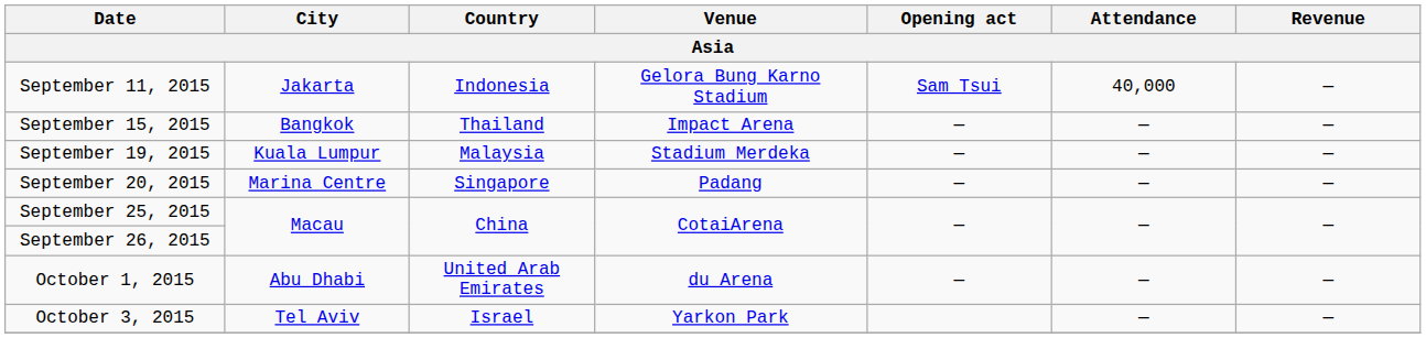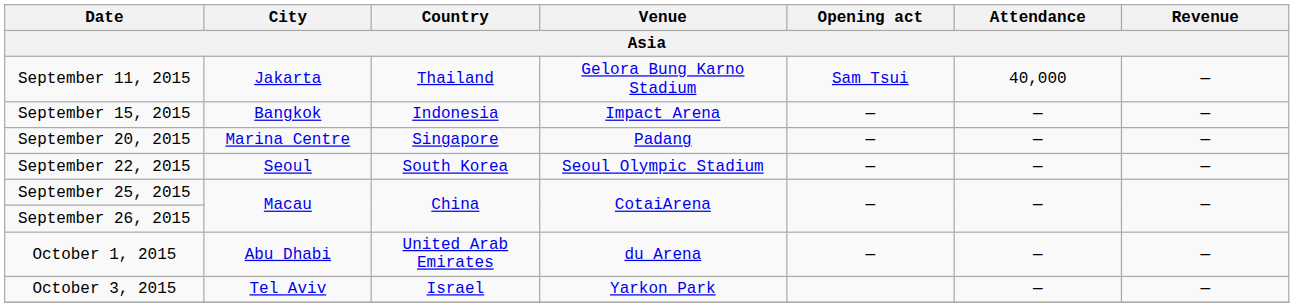 <table class="wikitable" style="text-align:center;">
 <tr>
 <th scope="col" style="width:12em;">Date</th>
 <th scope="col" style="width:10em;">City</th>
 <th scope="col" style="width:10em;">Country</th>
 <th scope="col" style="width:15em;">Venue</th>
 <th scope="col" style="width:10em;">Opening act</th>
 <th scope="col" style="width:10em;">Attendance</th>
 <th scope="col" style="width:10em;">Revenue</th>
 </tr>
 <tr>
 <th colspan="7">Asia</th>
 </tr>
 <tr>
 <td>September 11, 2015</td>
 <td rowspan="1"><a href='#'>Jakarta</a></td>
-<td rowspan="1"><a href='#'>Indonesia</a></td>
+<td rowspan="1"><a href='#'>Thailand</a></td>
 <td rowspan="1"><a href='#'>Gelora Bung Karno Stadium</a></td>
 <td rowspan="1"><a href='#'>Sam Tsui</a></td>
 <td>40,000</td>
 <td>—</td>
 </tr>
 <tr>
 <td>September 15, 2015</td>
 <td rowspan="1"><a href='#'>Bangkok</a></td>
-<td rowspan="1"><a href='#'>Thailand</a></td>
+<td rowspan="1"><a href='#'>Indonesia</a></td>
 <td rowspan="1"><a href='#'>Impact Arena</a></td>
-<td>—</td>
-<td>—</td>
-<td>—</td>
-</tr>
-<tr>
-<td>September 19, 2015</td>
-<td rowspan="1"><a href='#'>Kuala Lumpur</a></td>
-<td rowspan="1"><a href='#'>Malaysia</a></td>
-<td rowspan="1"><a href='#'>Stadium Merdeka</a></td>
 <td>—</td>
 <td>—</td>
 <td>—</td>
 </tr>
 <tr>
 <td>September 20, 2015</td>
 <td rowspan="1"><a href='#'>Marina Centre</a></td>
 <td rowspan="1"><a href='#'>Singapore</a></td>
 <td rowspan="1"><a href='#'>Padang</a></td>
+<td>—</td>
+<td>—</td>
+<td>—</td>
+</tr>
+<tr>
+<td>September 22, 2015</td>
+<td rowspan="1"><a href='#'>Seoul</a></td>
+<td rowspan="1"><a href='#'>South Korea</a></td>
+<td rowspan="1"><a href='#'>Seoul Olympic Stadium</a></td>
 <td>—</td>
 <td>—</td>
 <td>—</td>
 </tr>
 <tr>
 <td>September 25, 2015</td>
 <td rowspan="2"><a href='#'>Macau</a></td>
 <td rowspan="2"><a href='#'>China</a></td>
 <td rowspan="2"><a href='#'>CotaiArena</a></td>
 <td rowspan="2">—</td>
 <td rowspan="2">—</td>
 <td rowspan="2">—</td>
 </tr>
 <tr>
 <td>September 26, 2015</td>
 </tr>
 <tr>
 <td>October 1, 2015</td>
 <td rowspan="1"><a href='#'>Abu Dhabi</a></td>
 <td rowspan="1"><a href='#'>United Arab Emirates</a></td>
 <td rowspan="1"><a href='#'>du Arena</a></td>
 <td>—</td>
 <td>—</td>
 <td>—</td>
 </tr>
 <tr>
 <td>October 3, 2015</td>
 <td rowspan="1"><a href='#'>Tel Aviv</a></td>
 <td rowspan="1"><a href='#'>Israel</a></td>
 <td rowspan="1"><a href='#'>Yarkon Park</a></td>
 <td></td>
 <td>—</td>
 <td>—</td>
 </tr>
 <tr>
 </tr>
 </table>
